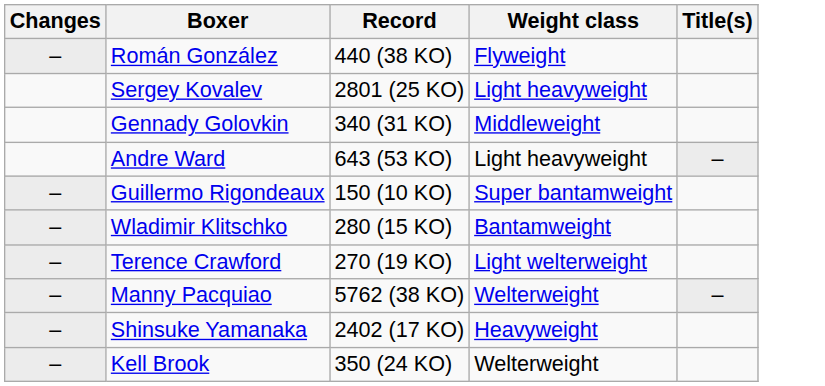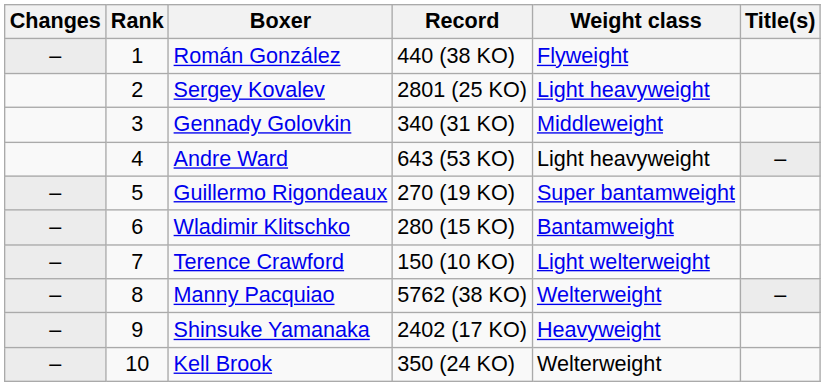 <table class="wikitable ">
 <tr>
 <th>Changes</th>
+<th>Rank</th>
 <th>Boxer</th>
 <th>Record</th>
 <th>Weight class</th>
 <th>Title(s)</th>
 </tr>
 <tr>
 <td align=center bgcolor=#ECECEC>–</td>
+<td align=center>1</td>
 <td><a href='#'>Román González</a></td>
 <td>440 (38 KO)</td>
 <td><a href='#'>Flyweight</a></td>
 <td></td>
 </tr>
 <tr>
 <td align=center></td>
+<td align=center>2</td>
 <td><a href='#'>Sergey Kovalev</a></td>
 <td>2801 (25 KO)</td>
 <td><a href='#'>Light heavyweight</a></td>
 <td></td>
 </tr>
 <tr>
 <td align=center></td>
+<td align=center>3</td>
 <td><a href='#'>Gennady Golovkin</a></td>
 <td>340 (31 KO)</td>
 <td><a href='#'>Middleweight</a></td>
 <td></td>
 </tr>
 <tr>
 <td align=center></td>
+<td align=center>4</td>
 <td><a href='#'>Andre Ward</a></td>
 <td>643 (53 KO)</td>
 <td>Light heavyweight</td>
 <td align=center bgcolor=#ECECEC data-sort-value="Z">–</td>
 </tr>
 <tr>
 <td align=center bgcolor=#ECECEC>–</td>
+<td align=center>5</td>
 <td><a href='#'>Guillermo Rigondeaux</a></td>
-<td>150 (10 KO)</td>
+<td>270 (19 KO)</td>
 <td><a href='#'>Super bantamweight</a></td>
 <td></td>
 </tr>
 <tr>
 <td align=center bgcolor=#ECECEC>–</td>
+<td align=center>6</td>
 <td><a href='#'>Wladimir Klitschko</a></td>
 <td>280 (15 KO)</td>
 <td><a href='#'>Bantamweight</a></td>
 <td></td>
 </tr>
 <tr>
 <td align=center bgcolor=#ECECEC>–</td>
+<td align=center>7</td>
 <td><a href='#'>Terence Crawford</a></td>
-<td>270 (19 KO)</td>
+<td>150 (10 KO)</td>
 <td><a href='#'>Light welterweight</a></td>
 <td></td>
 </tr>
 <tr>
 <td align=center bgcolor=#ECECEC>–</td>
+<td align=center>8</td>
 <td><a href='#'>Manny Pacquiao</a></td>
 <td>5762 (38 KO)</td>
 <td><a href='#'>Welterweight</a></td>
 <td align=center bgcolor=#ECECEC data-sort-value="Z">–</td>
 </tr>
 <tr>
 <td align=center bgcolor=#ECECEC>–</td>
+<td align=center>9</td>
 <td><a href='#'>Shinsuke Yamanaka</a></td>
 <td>2402 (17 KO)</td>
 <td><a href='#'>Heavyweight</a></td>
 <td></td>
 </tr>
 <tr>
 <td align=center bgcolor=#ECECEC>–</td>
+<td align=center>10</td>
 <td><a href='#'>Kell Brook</a></td>
 <td>350 (24 KO)</td>
 <td>Welterweight</td>
 <td></td>
 </tr>
 </table>
